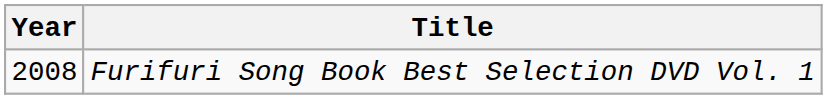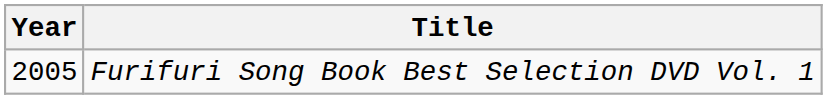 <table class="wikitable">
 <tr>
 <th>Year</th>
 <th>Title</th>
 </tr>
 <tr>
-<td>2008</td>
+<td>2005</td>
 <td><em>Furifuri Song Book Best Selection DVD Vol. 1</em></td>
 </tr>
 </table>
